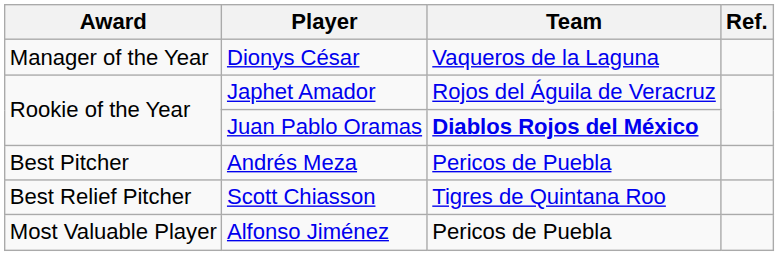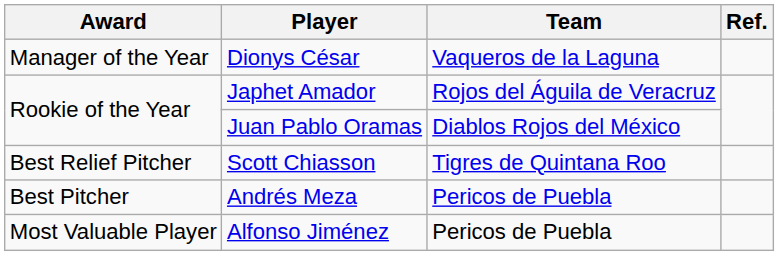 <table class="wikitable">
 <tr>
 <th>Award</th>
 <th>Player</th>
 <th>Team</th>
 <th>Ref.</th>
 </tr>
 <tr>
 <td scope="row">Manager of the Year</td>
 <td> <a href='#'>Dionys César</a></td>
 <td><a href='#'>Vaqueros de la Laguna</a></td>
 <td align=center></td>
 </tr>
 <tr>
 <td scope="row" rowspan=2>Rookie of the Year</td>
 <td> <a href='#'>Japhet Amador</a></td>
 <td><a href='#'>Rojos del Águila de Veracruz</a></td>
 <td align=center rowspan=2></td>
 </tr>
 <tr>
 <td> <a href='#'>Juan Pablo Oramas</a></td>
-<td><strong><a href='#'>Diablos Rojos del México</a></strong></td>
+<td><a href='#'>Diablos Rojos del México</a></td>
+</tr>
+<tr>
+<td scope="row">Best Relief Pitcher</td>
+<td> <a href='#'>Scott Chiasson</a></td>
+<td><a href='#'>Tigres de Quintana Roo</a></td>
+<td align=center></td>
 </tr>
 <tr>
 <td scope="row">Best Pitcher</td>
 <td> <a href='#'>Andrés Meza</a></td>
 <td><a href='#'>Pericos de Puebla</a></td>
-<td align=center></td>
-</tr>
-<tr>
-<td scope="row">Best Relief Pitcher</td>
-<td> <a href='#'>Scott Chiasson</a></td>
-<td><a href='#'>Tigres de Quintana Roo</a></td>
 <td align=center></td>
 </tr>
 <tr>
 <td scope="row">Most Valuable Player</td>
 <td> <a href='#'>Alfonso Jiménez</a></td>
 <td>Pericos de Puebla</td>
 <td align=center></td>
 </tr>
 </table>
